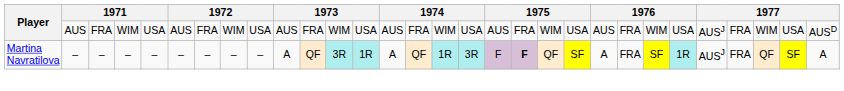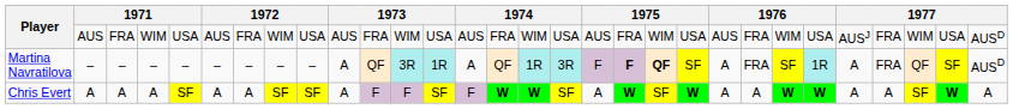 <table class="wikitable">
 <tr>
 <th rowspan="2">Player</th>
 <th colspan="4">1971</th>
 <th colspan="4">1972</th>
 <th colspan="4">1973</th>
 <th colspan="4">1974</th>
 <th colspan="4">1975</th>
 <th colspan="4">1976</th>
 <th colspan="5">1977</th>
 </tr>
 <tr>
 <td>AUS</td>
 <td>FRA</td>
 <td>WIM</td>
 <td>USA</td>
 <td>AUS</td>
 <td>FRA</td>
 <td>WIM</td>
 <td>USA</td>
 <td>AUS</td>
 <td>FRA</td>
 <td>WIM</td>
 <td>USA</td>
 <td>AUS</td>
 <td>FRA</td>
 <td>WIM</td>
 <td>USA</td>
 <td>AUS</td>
 <td>FRA</td>
 <td>WIM</td>
 <td>USA</td>
 <td>AUS</td>
 <td>FRA</td>
 <td>WIM</td>
 <td>USA</td>
 <td>AUS<sup>J</sup></td>
 <td>FRA</td>
 <td>WIM</td>
 <td>USA</td>
 <td>AUS<sup>D</sup></td>
 </tr>
 <tr align="center">
 <td align="left"> <a href='#'>Martina Navratilova</a></td>
 <td>–</td>
 <td>–</td>
 <td>–</td>
 <td>–</td>
 <td>–</td>
 <td>–</td>
 <td>–</td>
 <td>–</td>
 <td>A</td>
 <td style="background:#ffebcd;">QF</td>
 <td style="background:#afeeee;">3R</td>
 <td style="background:#afeeee;">1R</td>
 <td>A</td>
 <td style="background:#ffebcd;">QF</td>
 <td style="background:#afeeee;">1R</td>
 <td style="background:#afeeee;">3R</td>
 <td style="background:#D8BFD8;">F</td>
 <td style="background:#D8BFD8;"><strong>F</strong></td>
-<td style="background:#ffebcd;">QF</td>
+<td style="background:#ffebcd;"><strong>QF</strong></td>
 <td style="background:yellow;">SF</td>
 <td>A</td>
 <td>FRA</td>
 <td style="background:yellow;">SF</td>
 <td style="background:#afeeee;">1R</td>
-<td>AUS<sup>J</sup></td>
+<td>A</td>
 <td>FRA</td>
 <td style="background:#ffebcd;">QF</td>
 <td style="background:yellow;">SF</td>
+<td>AUS<sup>D</sup></td>
+</tr>
+<tr align="center">
+<td align="left"> <a href='#'>Chris Evert</a></td>
+<td>A</td>
+<td>A</td>
+<td>A</td>
+<td style="background:yellow;">SF</td>
+<td>A</td>
+<td>A</td>
+<td style="background:yellow;">SF</td>
+<td style="background:yellow;">SF</td>
+<td>A</td>
+<td style="background:#D8BFD8;">F</td>
+<td style="background:#D8BFD8;">F</td>
+<td style="background:yellow;">SF</td>
+<td style="background:#D8BFD8;">F</td>
+<td style="background:#00ff00;"><strong>W</strong></td>
+<td style="background:#00ff00;"><strong>W</strong></td>
+<td style="background:yellow;">SF</td>
+<td>A</td>
+<td style="background:#00ff00;"><strong>W</strong></td>
+<td style="background:yellow;">SF</td>
+<td style="background:#00ff00;"><strong>W</strong></td>
+<td>A</td>
+<td>A</td>
+<td style="background:#00ff00;"><strong>W</strong></td>
+<td style="background:#00ff00;"><strong>W</strong></td>
+<td>A</td>
+<td>A</td>
+<td style="background:yellow;">SF</td>
+<td style="background:#00ff00;"><strong>W</strong></td>
 <td>A</td>
 </tr>
 </table>
